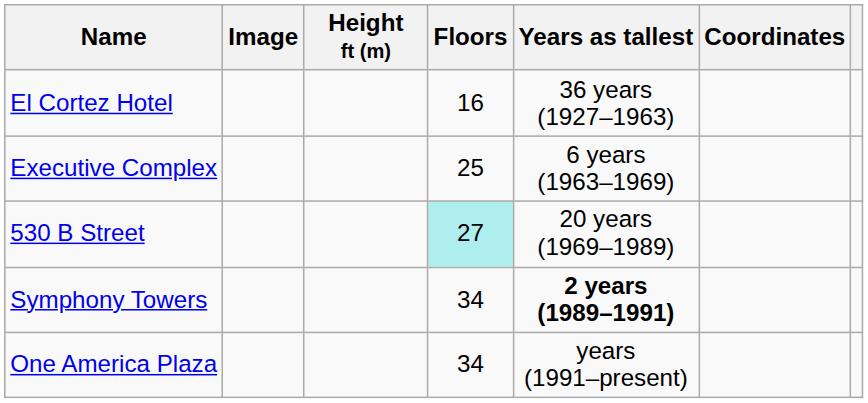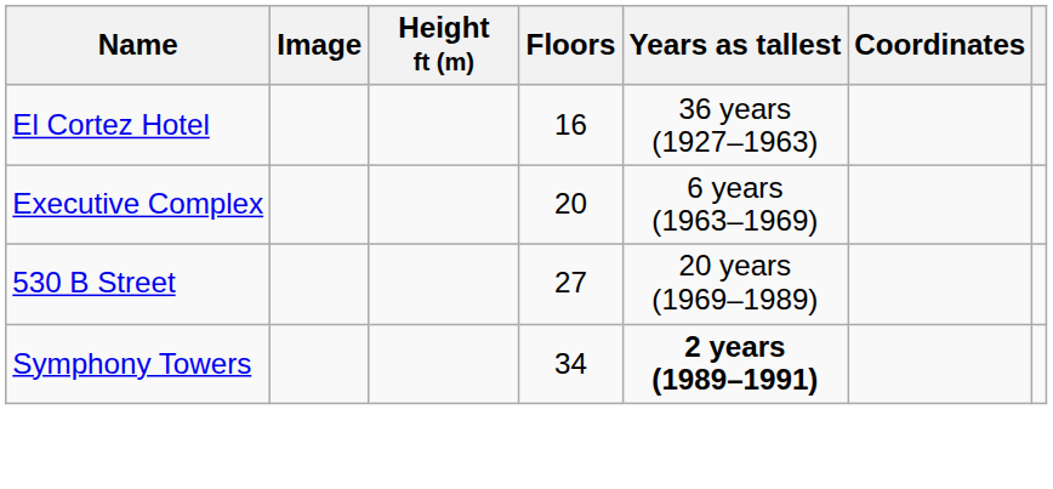 <table class="wikitable sortable">
 <tr>
 <th scope=col>Name</th>
 <th scope=col>Image</th>
 <th scope=col width="75">Height<br><small>ft (m)</small></th>
 <th scope=col>Floors</th>
 <th scope=col>Years as tallest</th>
 <th scope=col>Coordinates</th>
 <th scope=col class="unsortable"></th>
 </tr>
 <tr>
 <td><a href='#'>El Cortez Hotel</a></td>
 <td></td>
 <td align="center"></td>
 <td align="center">16</td>
 <td align="center">36 years <br>(1927–1963)</td>
 <td align="center"></td>
 <td align="center"></td>
 </tr>
 <tr>
 <td><a href='#'>Executive Complex</a></td>
 <td></td>
 <td align="center"></td>
-<td align="center">25</td>
+<td align="center">20</td>
 <td align="center">6 years <br> (1963–1969)</td>
 <td align="center"></td>
 <td align="center"></td>
 </tr>
 <tr>
 <td><a href='#'>530 B Street</a></td>
 <td></td>
 <td align="center"></td>
-<td align="center" style="background: paleturquoise;">27</td>
+<td align="center">27</td>
 <td align="center">20 years <br> (1969–1989)</td>
 <td align="center"></td>
 <td align="center"></td>
 </tr>
 <tr>
 <td><a href='#'>Symphony Towers</a></td>
 <td></td>
 <td align="center"></td>
 <td align="center">34</td>
 <td align="center"><strong>2 years <br> (1989–1991)</strong></td>
 <td align="center"></td>
 <td align="center"></td>
 </tr>
-<tr>
-<td><a href='#'>One America Plaza</a></td>
-<td></td>
-<td align="center"></td>
-<td align="center">34</td>
-<td align="center"> years <br> (1991–present)</td>
-<td align="center"></td>
-<td align="center"></td>
-</tr>
 </table>
